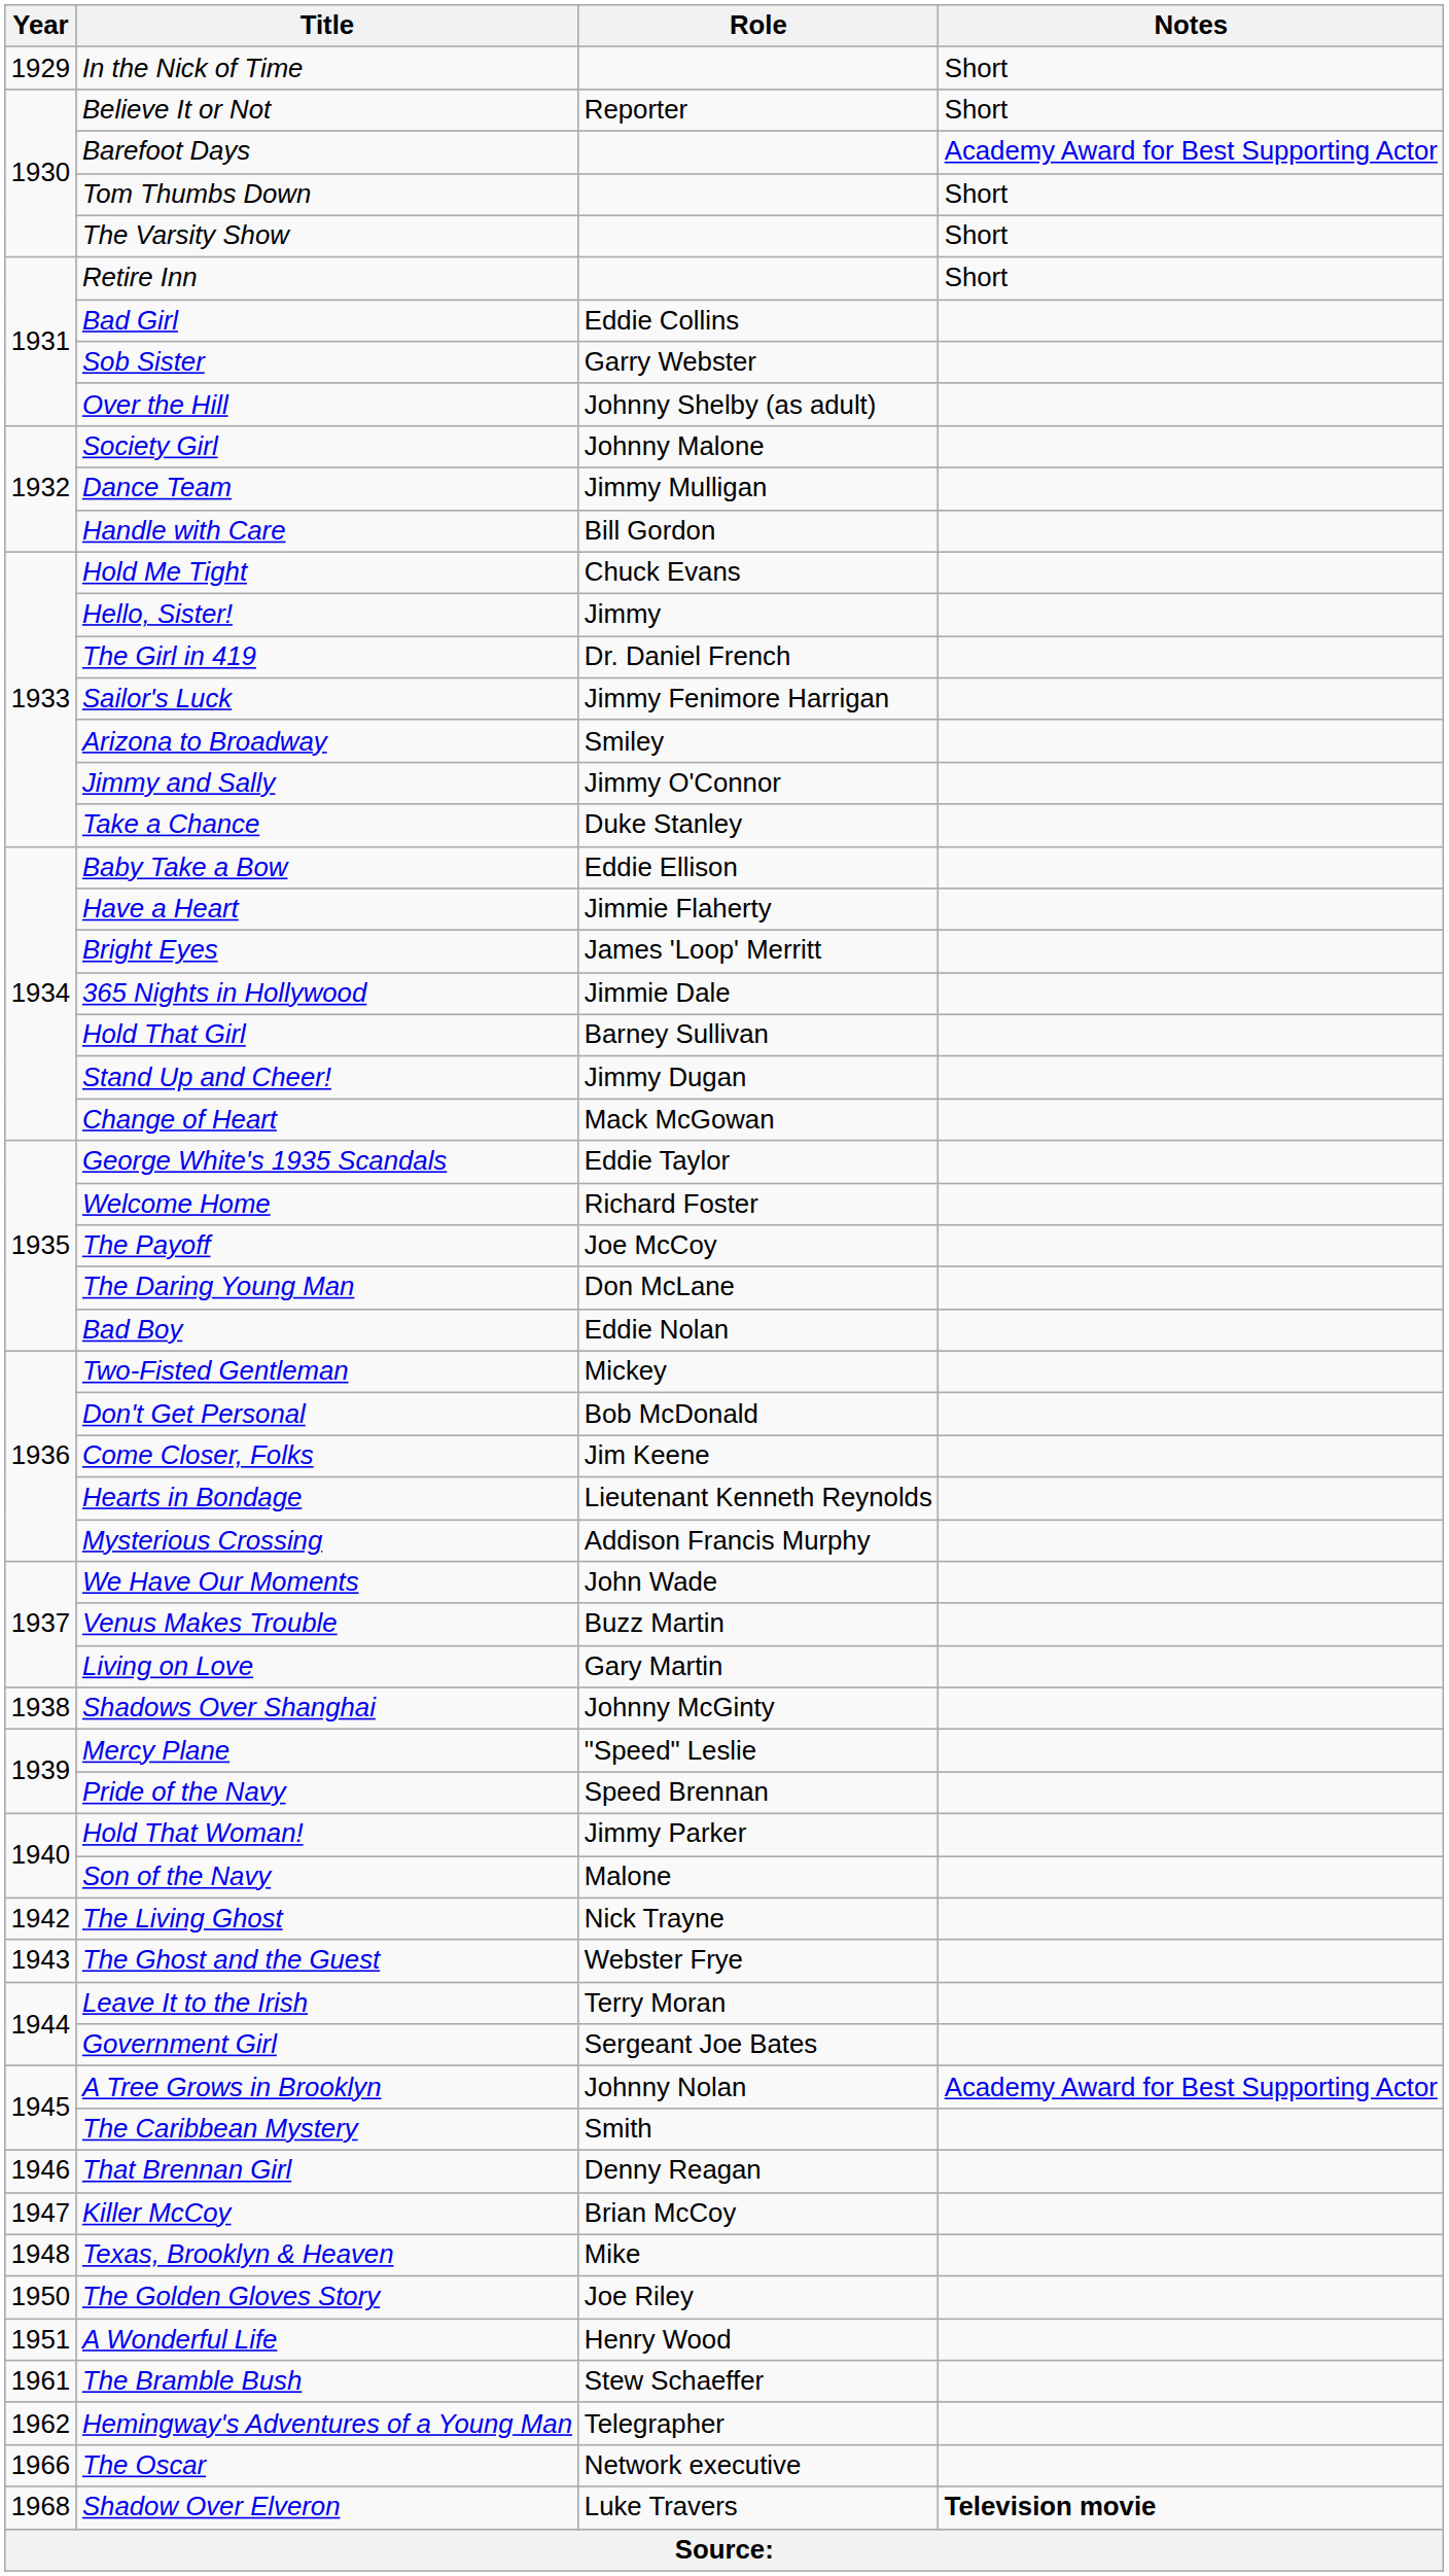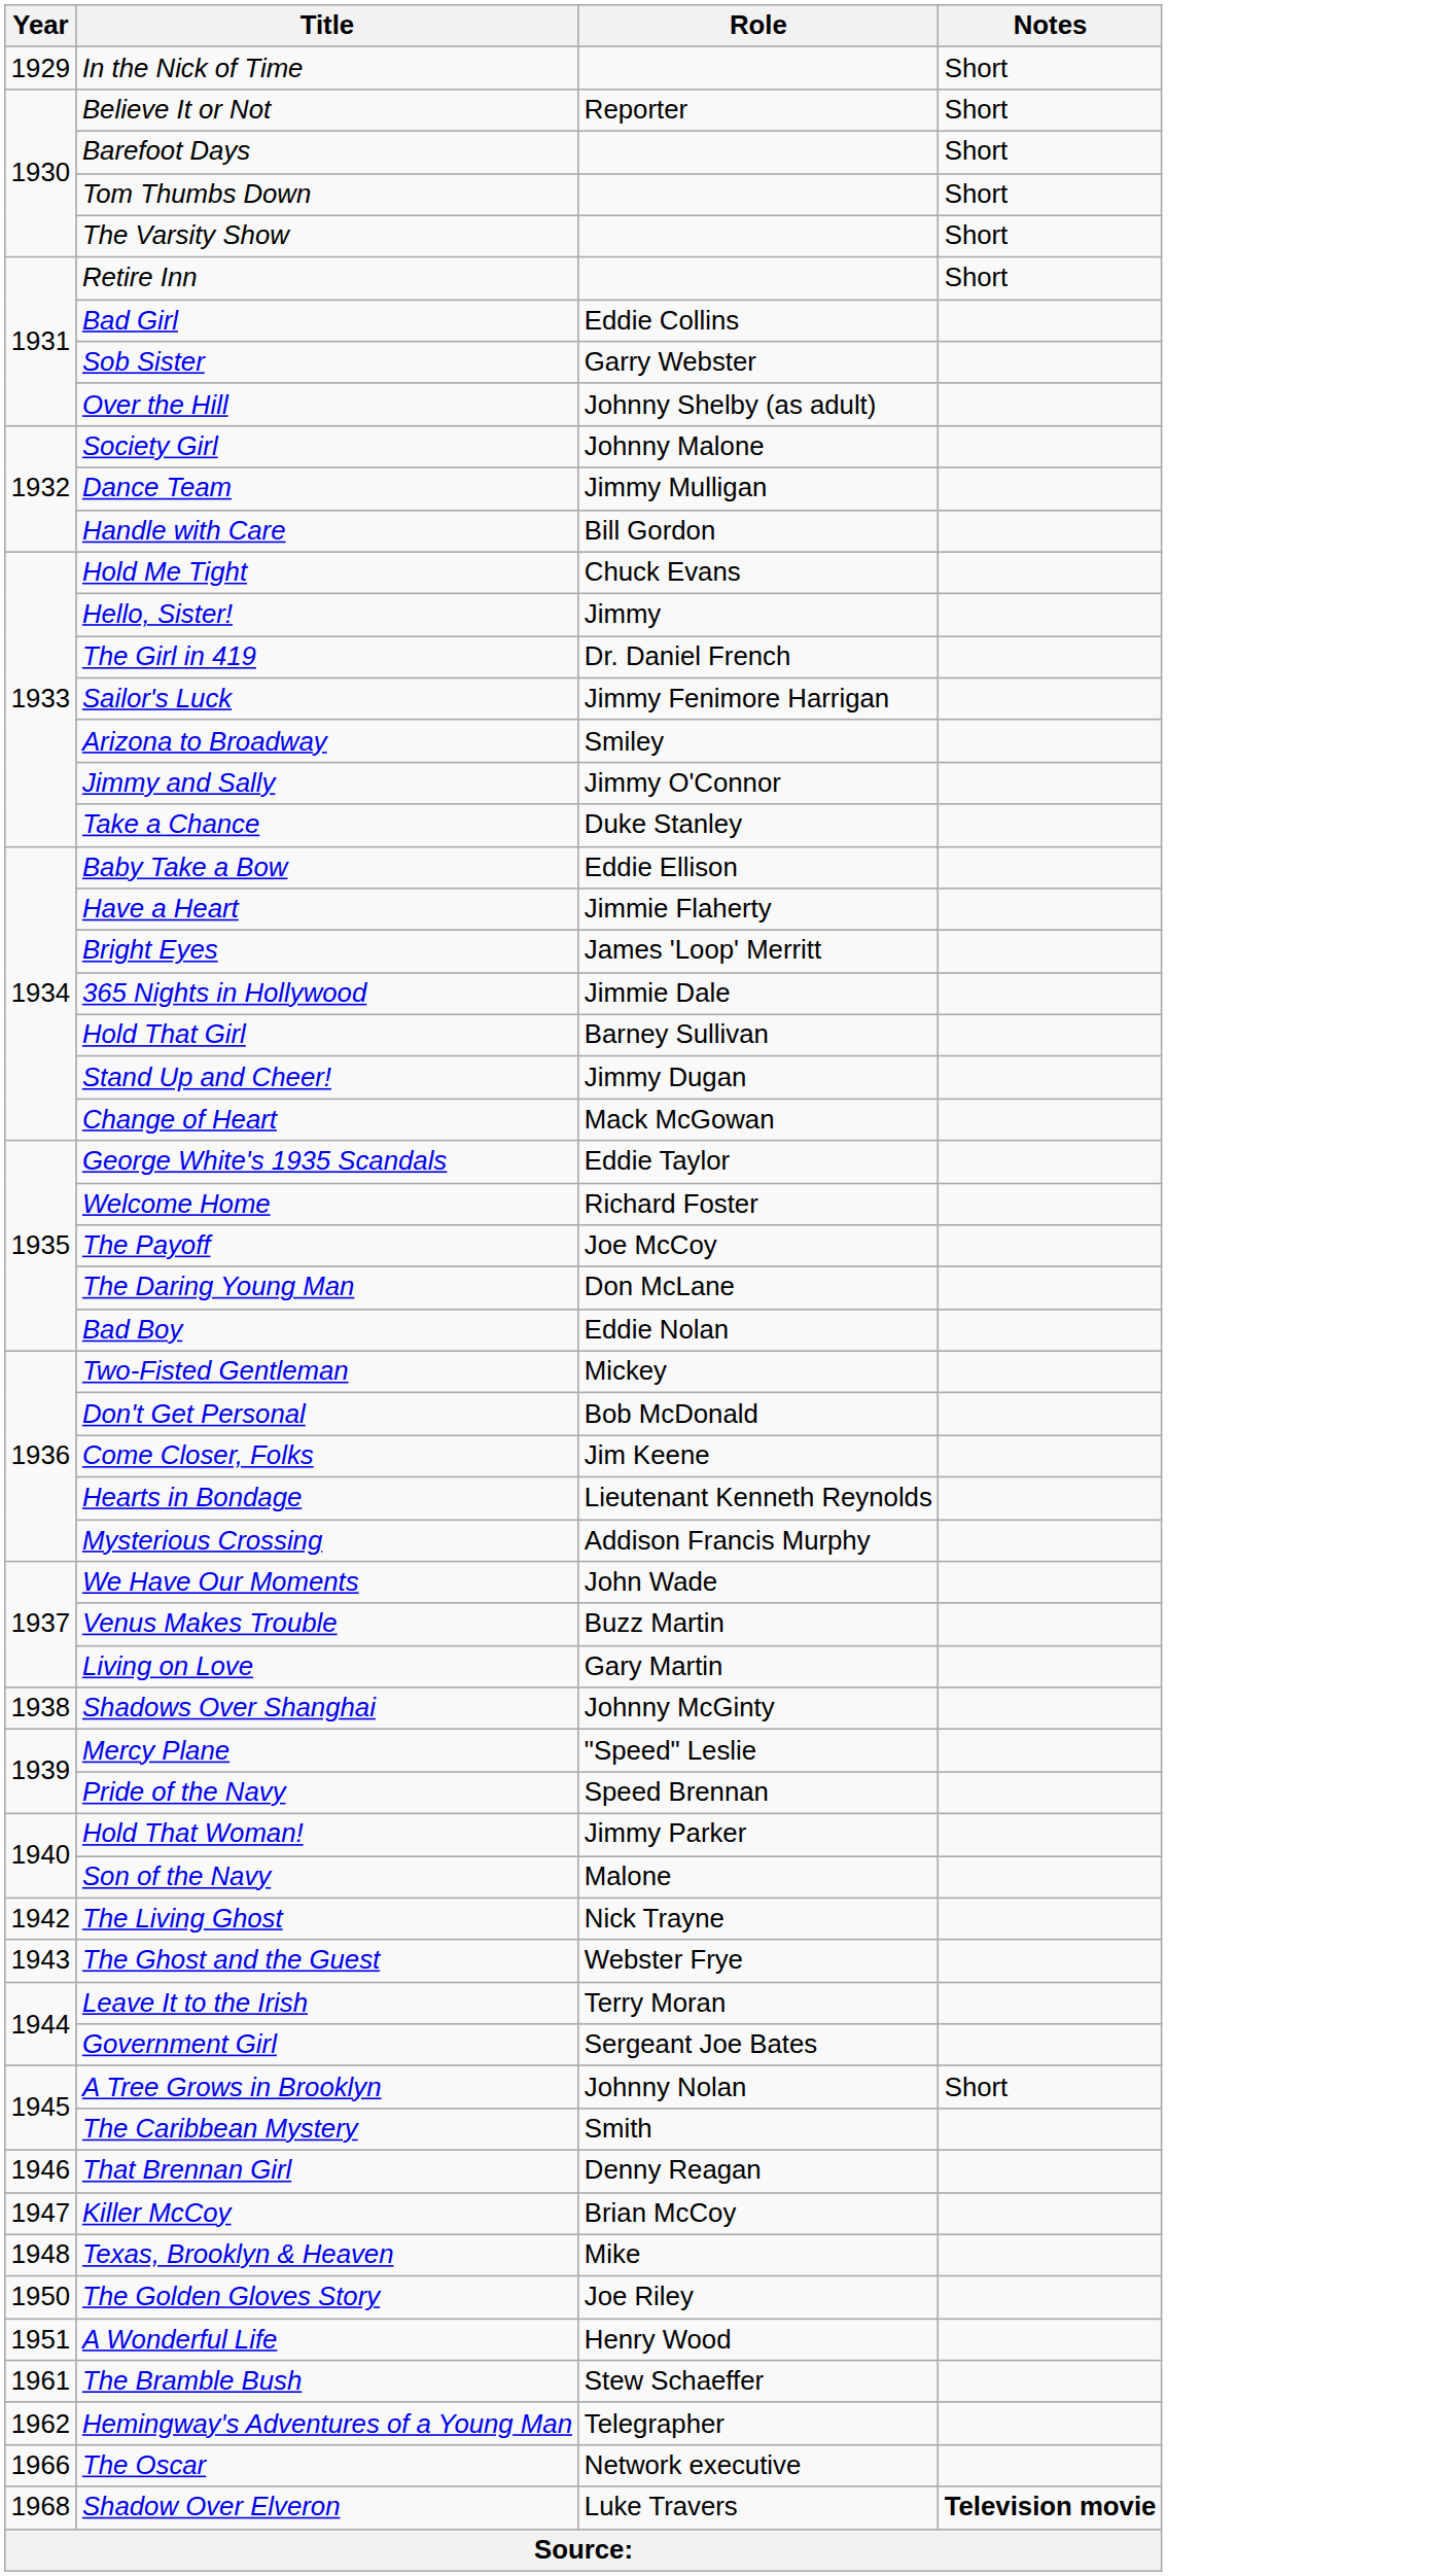 <table class="wikitable sortable">
 <tr>
 <th>Year</th>
 <th>Title</th>
 <th>Role</th>
 <th>Notes</th>
 </tr>
 <tr>
 <td>1929</td>
 <td><em>In the Nick of Time</em></td>
 <td></td>
 <td>Short</td>
 </tr>
 <tr>
 <td rowspan=4>1930</td>
 <td><em>Believe It or Not</em></td>
 <td>Reporter</td>
 <td>Short</td>
 </tr>
 <tr>
 <td><em>Barefoot Days</em></td>
 <td></td>
-<td><a href='#'>Academy Award for Best Supporting Actor</a></td>
+<td>Short</td>
 </tr>
 <tr>
 <td><em>Tom Thumbs Down</em></td>
 <td></td>
 <td>Short</td>
 </tr>
 <tr>
 <td><em>The Varsity Show</em></td>
 <td></td>
 <td>Short</td>
 </tr>
 <tr>
 <td rowspan=4>1931</td>
 <td><em>Retire Inn</em></td>
 <td></td>
 <td>Short</td>
 </tr>
 <tr>
 <td><em><a href='#'>Bad Girl</a></em></td>
 <td>Eddie Collins</td>
 <td></td>
 </tr>
 <tr>
 <td><em><a href='#'>Sob Sister</a></em></td>
 <td>Garry Webster</td>
 <td></td>
 </tr>
 <tr>
 <td><em><a href='#'>Over the Hill</a></em></td>
 <td>Johnny Shelby (as adult)</td>
 <td></td>
 </tr>
 <tr>
 <td rowspan=3>1932</td>
 <td><em><a href='#'>Society Girl</a></em></td>
 <td>Johnny Malone</td>
 <td></td>
 </tr>
 <tr>
 <td><em><a href='#'>Dance Team</a></em></td>
 <td>Jimmy Mulligan</td>
 <td></td>
 </tr>
 <tr>
 <td><em><a href='#'>Handle with Care</a></em></td>
 <td>Bill Gordon</td>
 <td></td>
 </tr>
 <tr>
 <td rowspan=7>1933</td>
 <td><em><a href='#'>Hold Me Tight</a></em></td>
 <td>Chuck Evans</td>
 <td></td>
 </tr>
 <tr>
 <td><em><a href='#'>Hello, Sister!</a></em></td>
 <td>Jimmy</td>
 <td></td>
 </tr>
 <tr>
 <td><em><a href='#'>The Girl in 419</a></em></td>
 <td>Dr. Daniel French</td>
 <td></td>
 </tr>
 <tr>
 <td><em><a href='#'>Sailor's Luck</a></em></td>
 <td>Jimmy Fenimore Harrigan</td>
 <td></td>
 </tr>
 <tr>
 <td><em><a href='#'>Arizona to Broadway</a></em></td>
 <td>Smiley</td>
 <td></td>
 </tr>
 <tr>
 <td><em><a href='#'>Jimmy and Sally</a></em></td>
 <td>Jimmy O'Connor</td>
 <td></td>
 </tr>
 <tr>
 <td><em><a href='#'>Take a Chance</a></em></td>
 <td>Duke Stanley</td>
 <td></td>
 </tr>
 <tr>
 <td rowspan=7>1934</td>
 <td><em><a href='#'>Baby Take a Bow</a></em></td>
 <td>Eddie Ellison</td>
 <td></td>
 </tr>
 <tr>
 <td><em><a href='#'>Have a Heart</a></em></td>
 <td>Jimmie Flaherty</td>
 <td></td>
 </tr>
 <tr>
 <td><em><a href='#'>Bright Eyes</a></em></td>
 <td>James 'Loop' Merritt</td>
 <td></td>
 </tr>
 <tr>
 <td><em><a href='#'>365 Nights in Hollywood</a></em></td>
 <td>Jimmie Dale</td>
 <td></td>
 </tr>
 <tr>
 <td><em><a href='#'>Hold That Girl</a></em></td>
 <td>Barney Sullivan</td>
 <td></td>
 </tr>
 <tr>
 <td><em><a href='#'>Stand Up and Cheer!</a></em></td>
 <td>Jimmy Dugan</td>
 <td></td>
 </tr>
 <tr>
 <td><em><a href='#'>Change of Heart</a></em></td>
 <td>Mack McGowan</td>
 <td></td>
 </tr>
 <tr>
 <td rowspan=5>1935</td>
 <td><em><a href='#'>George White's 1935 Scandals</a></em></td>
 <td>Eddie Taylor</td>
 <td></td>
 </tr>
 <tr>
 <td><em><a href='#'>Welcome Home</a></em></td>
 <td>Richard Foster</td>
 <td></td>
 </tr>
 <tr>
 <td><em><a href='#'>The Payoff</a></em></td>
 <td>Joe McCoy</td>
 <td></td>
 </tr>
 <tr>
 <td><em><a href='#'>The Daring Young Man</a></em></td>
 <td>Don McLane</td>
 <td></td>
 </tr>
 <tr>
 <td><em><a href='#'>Bad Boy</a></em></td>
 <td>Eddie Nolan</td>
 <td></td>
 </tr>
 <tr>
 <td rowspan=5>1936</td>
 <td><em><a href='#'>Two-Fisted Gentleman</a></em></td>
 <td>Mickey</td>
 <td></td>
 </tr>
 <tr>
 <td><em><a href='#'>Don't Get Personal</a></em></td>
 <td>Bob McDonald</td>
 <td></td>
 </tr>
 <tr>
 <td><em><a href='#'>Come Closer, Folks</a></em></td>
 <td>Jim Keene</td>
 <td></td>
 </tr>
 <tr>
 <td><em><a href='#'>Hearts in Bondage</a></em></td>
 <td>Lieutenant Kenneth Reynolds</td>
 <td></td>
 </tr>
 <tr>
 <td><em><a href='#'>Mysterious Crossing</a></em></td>
 <td>Addison Francis Murphy</td>
 <td></td>
 </tr>
 <tr>
 <td rowspan=3>1937</td>
 <td><em><a href='#'>We Have Our Moments</a></em></td>
 <td>John Wade</td>
 <td></td>
 </tr>
 <tr>
 <td><em><a href='#'>Venus Makes Trouble</a></em></td>
 <td>Buzz Martin</td>
 <td></td>
 </tr>
 <tr>
 <td><em><a href='#'>Living on Love</a></em></td>
 <td>Gary Martin</td>
 <td></td>
 </tr>
 <tr>
 <td>1938</td>
 <td><em><a href='#'>Shadows Over Shanghai</a></em></td>
 <td>Johnny McGinty</td>
 <td></td>
 </tr>
 <tr>
 <td rowspan=2>1939</td>
 <td><em><a href='#'>Mercy Plane</a></em></td>
 <td>"Speed" Leslie</td>
 <td></td>
 </tr>
 <tr>
 <td><em><a href='#'>Pride of the Navy</a></em></td>
 <td>Speed Brennan</td>
 <td></td>
 </tr>
 <tr>
 <td rowspan=2>1940</td>
 <td><em><a href='#'>Hold That Woman!</a></em></td>
 <td>Jimmy Parker</td>
 <td></td>
 </tr>
 <tr>
 <td><em><a href='#'>Son of the Navy</a></em></td>
 <td>Malone</td>
 <td></td>
 </tr>
 <tr>
 <td>1942</td>
 <td><em><a href='#'>The Living Ghost</a></em></td>
 <td>Nick Trayne</td>
 <td></td>
 </tr>
 <tr>
 <td>1943</td>
 <td><em><a href='#'>The Ghost and the Guest</a></em></td>
 <td>Webster Frye</td>
 <td></td>
 </tr>
 <tr>
 <td rowspan=2>1944</td>
 <td><em><a href='#'>Leave It to the Irish</a></em></td>
 <td>Terry Moran</td>
 <td></td>
 </tr>
 <tr>
 <td><em><a href='#'>Government Girl</a></em></td>
 <td>Sergeant Joe Bates</td>
 <td></td>
 </tr>
 <tr>
 <td rowspan=2>1945</td>
 <td><em><a href='#'>A Tree Grows in Brooklyn</a></em></td>
 <td>Johnny Nolan</td>
-<td><a href='#'>Academy Award for Best Supporting Actor</a></td>
+<td>Short</td>
 </tr>
 <tr>
 <td><em><a href='#'>The Caribbean Mystery</a></em></td>
 <td>Smith</td>
 <td></td>
 </tr>
 <tr>
 <td>1946</td>
 <td><em><a href='#'>That Brennan Girl</a></em></td>
 <td>Denny Reagan</td>
 <td></td>
 </tr>
 <tr>
 <td>1947</td>
 <td><em><a href='#'>Killer McCoy</a></em></td>
 <td>Brian McCoy</td>
 <td></td>
 </tr>
 <tr>
 <td>1948</td>
 <td><em><a href='#'>Texas, Brooklyn & Heaven</a></em></td>
 <td>Mike</td>
 <td></td>
 </tr>
 <tr>
 <td>1950</td>
 <td><em><a href='#'>The Golden Gloves Story</a></em></td>
 <td>Joe Riley</td>
 <td></td>
 </tr>
 <tr>
 <td>1951</td>
 <td><em><a href='#'>A Wonderful Life</a></em></td>
 <td>Henry Wood</td>
 <td></td>
 </tr>
 <tr>
 <td>1961</td>
 <td><em><a href='#'>The Bramble Bush</a></em></td>
 <td>Stew Schaeffer</td>
 <td></td>
 </tr>
 <tr>
 <td>1962</td>
 <td><em><a href='#'>Hemingway's Adventures of a Young Man</a></em></td>
 <td>Telegrapher</td>
 <td></td>
 </tr>
 <tr>
 <td>1966</td>
 <td><em><a href='#'>The Oscar</a></em></td>
 <td>Network executive</td>
 <td></td>
 </tr>
 <tr>
 <td>1968</td>
 <td><em><a href='#'>Shadow Over Elveron</a></em></td>
 <td>Luke Travers</td>
 <td><strong>Television movie</strong></td>
 </tr>
 <tr>
 <th colspan=4>Source:</th>
 </tr>
 </table>
